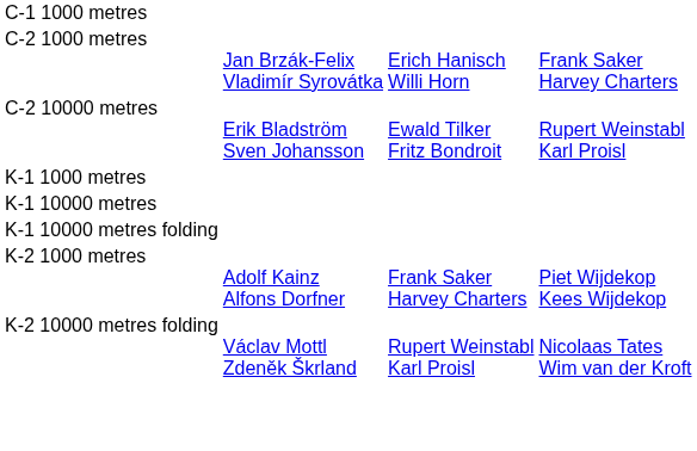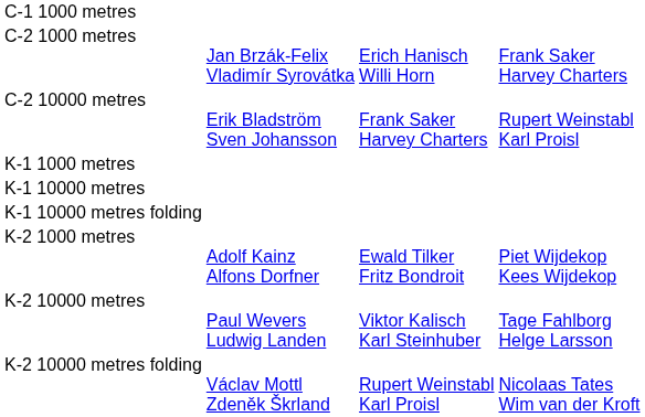 <table>
 <tr valign="top">
 <td>C-1 1000 metres<br></td>
 <td></td>
 <td></td>
 <td></td>
 </tr>
 <tr valign="top">
 <td>C-2 1000 metres<br></td>
 <td><br><a href='#'>Jan Brzák-Felix</a><br><a href='#'>Vladimír Syrovátka</a></td>
 <td><br><a href='#'>Erich Hanisch</a><br><a href='#'>Willi Horn</a></td>
 <td><br><a href='#'>Frank Saker</a><br><a href='#'>Harvey Charters</a></td>
 </tr>
 <tr valign="top">
 <td>C-2 10000 metres<br></td>
 <td><br><a href='#'>Erik Bladström</a><br><a href='#'>Sven Johansson</a></td>
-<td><br><a href='#'>Ewald Tilker</a><br><a href='#'>Fritz Bondroit</a></td>
+<td><br><a href='#'>Frank Saker</a> <br><a href='#'>Harvey Charters</a></td>
 <td><br><a href='#'>Rupert Weinstabl</a> <br><a href='#'>Karl Proisl</a></td>
 </tr>
 <tr valign="top">
 <td>K-1 1000 metres<br></td>
 <td></td>
 <td></td>
 <td></td>
 </tr>
 <tr valign="top">
 <td>K-1 10000 metres<br></td>
 <td></td>
 <td></td>
 <td></td>
 </tr>
 <tr valign="top">
 <td>K-1 10000 metres folding<br></td>
 <td></td>
 <td></td>
 <td></td>
 </tr>
 <tr valign="top">
 <td>K-2 1000 metres<br></td>
 <td><br><a href='#'>Adolf Kainz</a><br><a href='#'>Alfons Dorfner</a></td>
-<td><br><a href='#'>Frank Saker</a> <br><a href='#'>Harvey Charters</a></td>
+<td><br><a href='#'>Ewald Tilker</a><br><a href='#'>Fritz Bondroit</a></td>
 <td><br><a href='#'>Piet Wijdekop</a><br><a href='#'>Kees Wijdekop</a></td>
+</tr>
+<tr valign="top">
+<td>K-2 10000 metres<br></td>
+<td><br><a href='#'>Paul Wevers</a> <br><a href='#'>Ludwig Landen</a></td>
+<td><br><a href='#'>Viktor Kalisch</a> <br><a href='#'>Karl Steinhuber</a></td>
+<td><br><a href='#'>Tage Fahlborg</a> <br><a href='#'>Helge Larsson</a></td>
 </tr>
 <tr valign="top">
 <td>K-2 10000 metres folding<br></td>
 <td><br><a href='#'>Václav Mottl</a> <br><a href='#'>Zdeněk Škrland</a></td>
 <td><br><a href='#'>Rupert Weinstabl</a><br><a href='#'>Karl Proisl</a></td>
 <td><br><a href='#'>Nicolaas Tates</a><br><a href='#'>Wim van der Kroft</a></td>
 </tr>
 </table>
